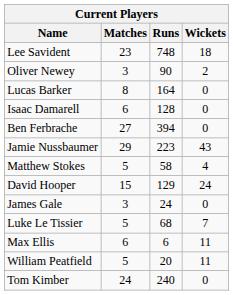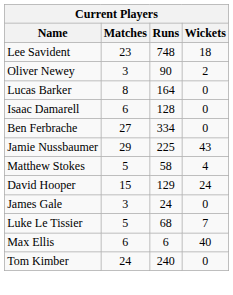 <table class="wikitable sortable">
 <tr>
 <th colspan=4>Current Players</th>
 </tr>
 <tr>
 <th>Name</th>
 <th>Matches</th>
 <th>Runs</th>
 <th>Wickets</th>
 </tr>
 <tr>
 <td>Lee Savident</td>
 <td align=center>23</td>
 <td align=center>748</td>
 <td align=center>18</td>
 </tr>
 <tr>
 <td>Oliver Newey</td>
 <td align=center>3</td>
 <td align=center>90</td>
 <td align=center>2</td>
 </tr>
 <tr>
 <td>Lucas Barker</td>
 <td align=center>8</td>
 <td align=center>164</td>
 <td align=center>0</td>
 </tr>
 <tr>
 <td>Isaac Damarell</td>
 <td align=center>6</td>
 <td align=center>128</td>
 <td align=center>0</td>
 </tr>
 <tr>
 <td>Ben Ferbrache</td>
 <td align=center>27</td>
-<td align=center>394</td>
+<td align=center>334</td>
 <td align=center>0</td>
 </tr>
 <tr>
 <td>Jamie Nussbaumer</td>
 <td align=center>29</td>
-<td align=center>223</td>
+<td align=center>225</td>
 <td align=center>43</td>
 </tr>
 <tr>
 <td>Matthew Stokes</td>
 <td align=center>5</td>
 <td align=center>58</td>
 <td align=center>4</td>
 </tr>
 <tr>
 <td>David Hooper</td>
 <td align=center>15</td>
 <td align=center>129</td>
 <td align=center>24</td>
 </tr>
 <tr>
 <td>James Gale</td>
 <td align=center>3</td>
 <td align=center>24</td>
 <td align=center>0</td>
 </tr>
 <tr>
 <td>Luke Le Tissier</td>
 <td align=center>5</td>
 <td align=center>68</td>
 <td align=center>7</td>
 </tr>
 <tr>
 <td>Max Ellis</td>
 <td align=center>6</td>
 <td align=center>6</td>
-<td align=center>11</td>
-</tr>
-<tr>
-<td>William Peatfield</td>
-<td align=center>5</td>
-<td align=center>20</td>
-<td align=center>11</td>
+<td align=center>40</td>
 </tr>
 <tr>
 <td>Tom Kimber</td>
 <td align=center>24</td>
 <td align=center>240</td>
 <td align=center>0</td>
 </tr>
 </table>
